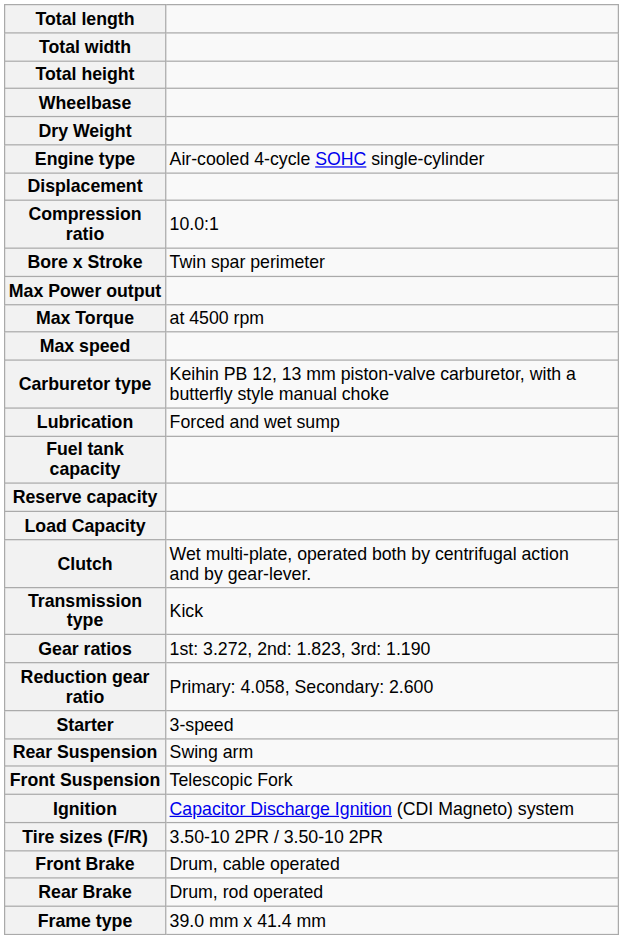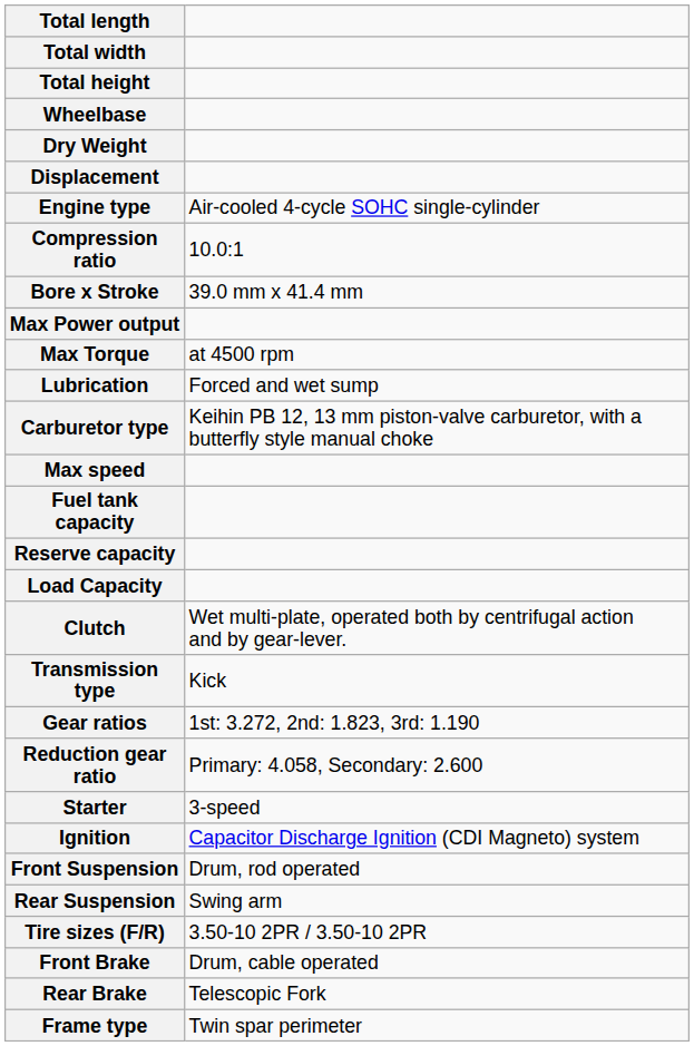 <table class="wikitable" style="width:500px; font-size: 90%;">
 <tr>
 <th>Total length</th>
 <td></td>
 </tr>
 <tr>
 <th>Total width</th>
 <td></td>
 </tr>
 <tr>
 <th>Total height</th>
 <td></td>
 </tr>
 <tr>
 <th>Wheelbase</th>
 <td></td>
 </tr>
 <tr>
 <th>Dry Weight</th>
 <td></td>
 </tr>
 <tr>
+<th>Displacement</th>
+<td></td>
+</tr>
+<tr>
 <th>Engine type</th>
 <td>Air-cooled 4-cycle <a href='#'>SOHC</a> single-cylinder</td>
-</tr>
-<tr>
-<th>Displacement</th>
-<td></td>
 </tr>
 <tr>
 <th>Compression ratio</th>
 <td>10.0:1</td>
 </tr>
 <tr>
 <th>Bore x Stroke</th>
-<td>Twin spar perimeter</td>
+<td>39.0 mm x 41.4 mm</td>
 </tr>
 <tr>
 <th>Max Power output</th>
 <td></td>
 </tr>
 <tr>
 <th>Max Torque</th>
 <td> at 4500 rpm</td>
 </tr>
 <tr>
-<th>Max speed</th>
-<td></td>
+<th>Lubrication</th>
+<td>Forced and wet sump</td>
 </tr>
 <tr>
 <th>Carburetor type</th>
 <td>Keihin PB 12, 13 mm piston-valve carburetor, with a butterfly style manual choke</td>
 </tr>
 <tr>
-<th>Lubrication</th>
-<td>Forced and wet sump</td>
+<th>Max speed</th>
+<td></td>
 </tr>
 <tr>
 <th>Fuel tank capacity</th>
 <td></td>
 </tr>
 <tr>
 <th>Reserve capacity</th>
 <td></td>
 </tr>
 <tr>
 <th>Load Capacity</th>
 <td></td>
 </tr>
 <tr>
 <th>Clutch</th>
 <td>Wet multi-plate, operated both by centrifugal action <br>and by gear-lever.</td>
 </tr>
 <tr>
 <th>Transmission type</th>
 <td>Kick</td>
 </tr>
 <tr>
 <th>Gear ratios</th>
 <td>1st: 3.272, 2nd: 1.823, 3rd: 1.190</td>
 </tr>
 <tr>
 <th>Reduction gear ratio</th>
 <td>Primary: 4.058, Secondary: 2.600</td>
 </tr>
 <tr>
 <th>Starter</th>
 <td>3-speed</td>
 </tr>
 <tr>
-<th>Rear Suspension</th>
-<td>Swing arm</td>
+<th>Ignition</th>
+<td><a href='#'>Capacitor Discharge Ignition</a> (CDI Magneto) system<br></td>
 </tr>
 <tr>
 <th>Front Suspension</th>
-<td>Telescopic Fork</td>
+<td>Drum, rod operated</td>
 </tr>
 <tr>
-<th>Ignition</th>
-<td><a href='#'>Capacitor Discharge Ignition</a> (CDI Magneto) system<br></td>
+<th>Rear Suspension</th>
+<td>Swing arm</td>
 </tr>
 <tr>
 <th>Tire sizes (F/R)</th>
 <td>3.50-10 2PR / 3.50-10 2PR</td>
 </tr>
 <tr>
 <th>Front Brake</th>
 <td>Drum, cable operated</td>
 </tr>
 <tr>
 <th>Rear Brake</th>
-<td>Drum, rod operated</td>
+<td>Telescopic Fork</td>
 </tr>
 <tr>
 <th>Frame type</th>
-<td>39.0 mm x 41.4 mm</td>
+<td>Twin spar perimeter</td>
 </tr>
 </table>
